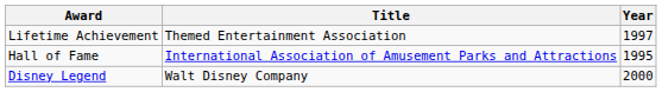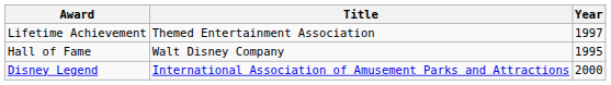 <table class="wikitable">
 <tr>
 <th>Award</th>
 <th>Title</th>
 <th>Year</th>
 </tr>
 <tr>
 <td>Lifetime Achievement</td>
 <td>Themed Entertainment Association</td>
 <td>1997</td>
 </tr>
 <tr>
 <td>Hall of Fame</td>
-<td><a href='#'>International Association of Amusement Parks and Attractions</a></td>
+<td>Walt Disney Company</td>
 <td>1995</td>
 </tr>
 <tr>
 <td><a href='#'>Disney Legend</a></td>
-<td>Walt Disney Company</td>
+<td><a href='#'>International Association of Amusement Parks and Attractions</a></td>
 <td>2000</td>
 </tr>
 </table>
